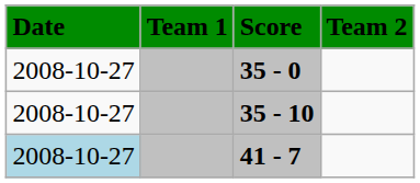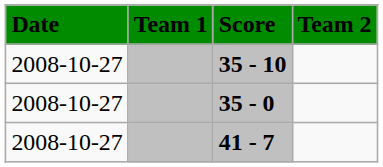 <table class="wikitable" style="margin:0.5em auto; font-size:95%">
 <tr bgcolor="#008B00">
 <td><strong>Date</strong></td>
 <td><strong>Team 1</strong></td>
 <td><strong>Score</strong></td>
 <td><strong>Team 2</strong></td>
 </tr>
 <tr>
 <td>2008-10-27</td>
 <td bgcolor="silver"><strong></strong></td>
+<td bgcolor="silver"><strong>35 - 10</strong></td>
+<td></td>
+</tr>
+<tr>
+<td>2008-10-27</td>
+<td bgcolor="silver"><strong></strong></td>
 <td bgcolor="silver"><strong>35 - 0</strong></td>
 <td></td>
 </tr>
 <tr>
 <td>2008-10-27</td>
 <td bgcolor="silver"><strong></strong></td>
-<td bgcolor="silver"><strong>35 - 10</strong></td>
-<td></td>
-</tr>
-<tr>
-<td style="background: lightblue;">2008-10-27</td>
-<td bgcolor="silver"><strong></strong></td>
 <td bgcolor="silver"><strong>41 - 7</strong></td>
 <td></td>
 </tr>
 </table>
